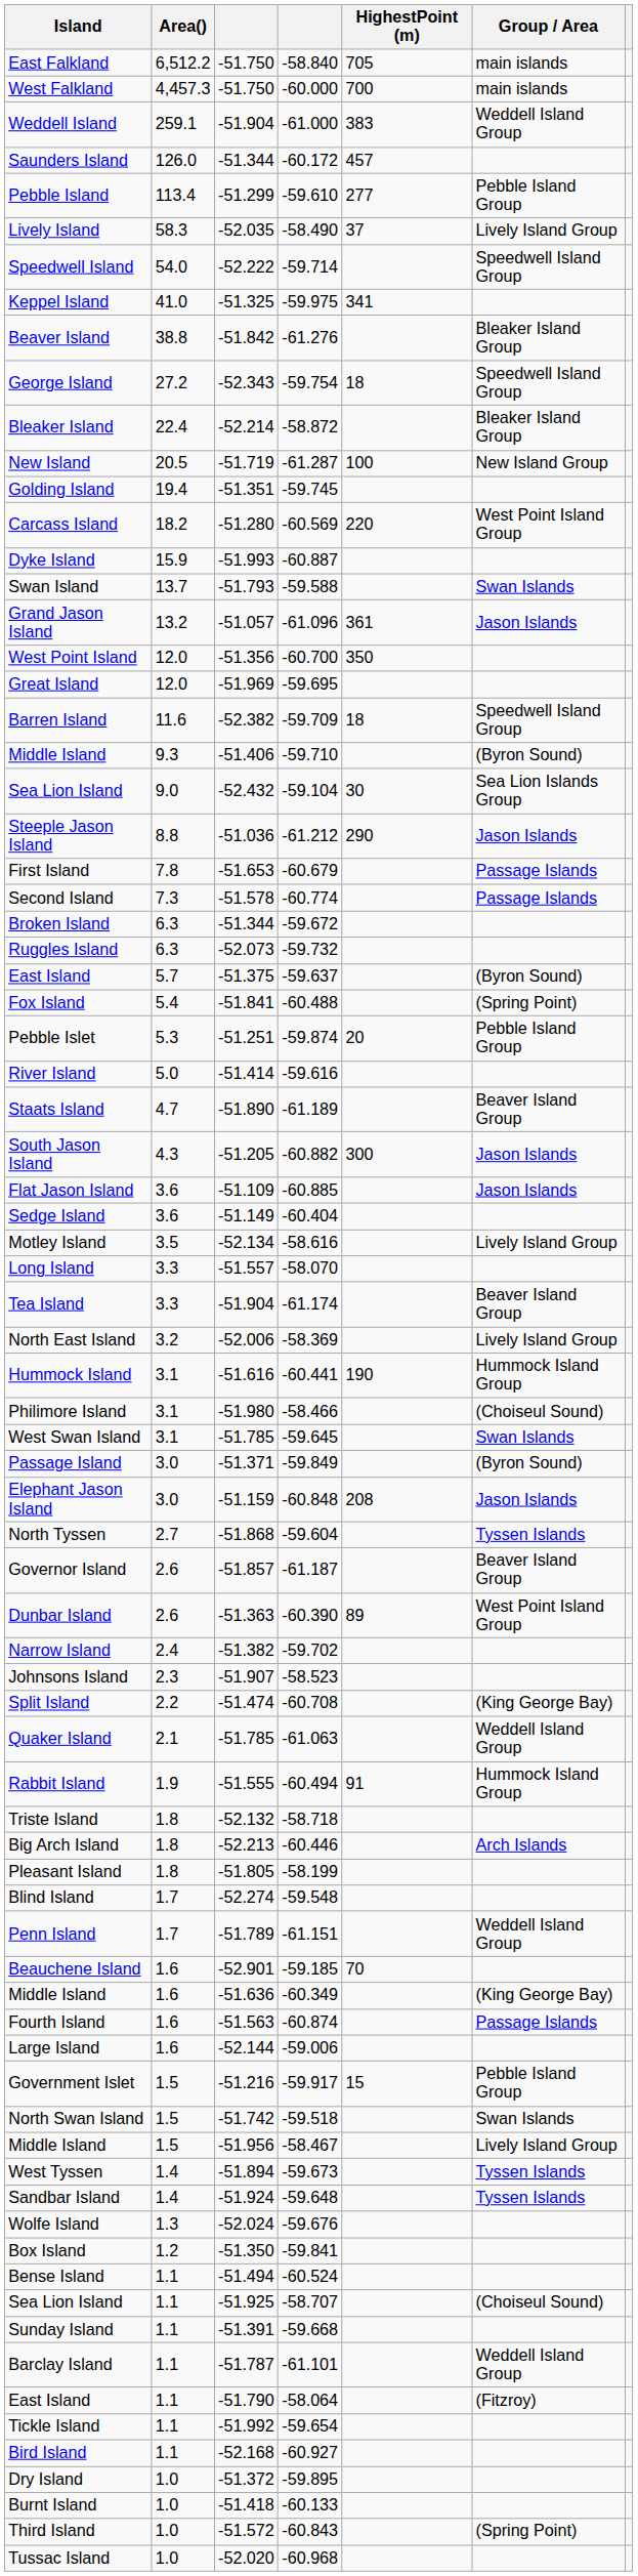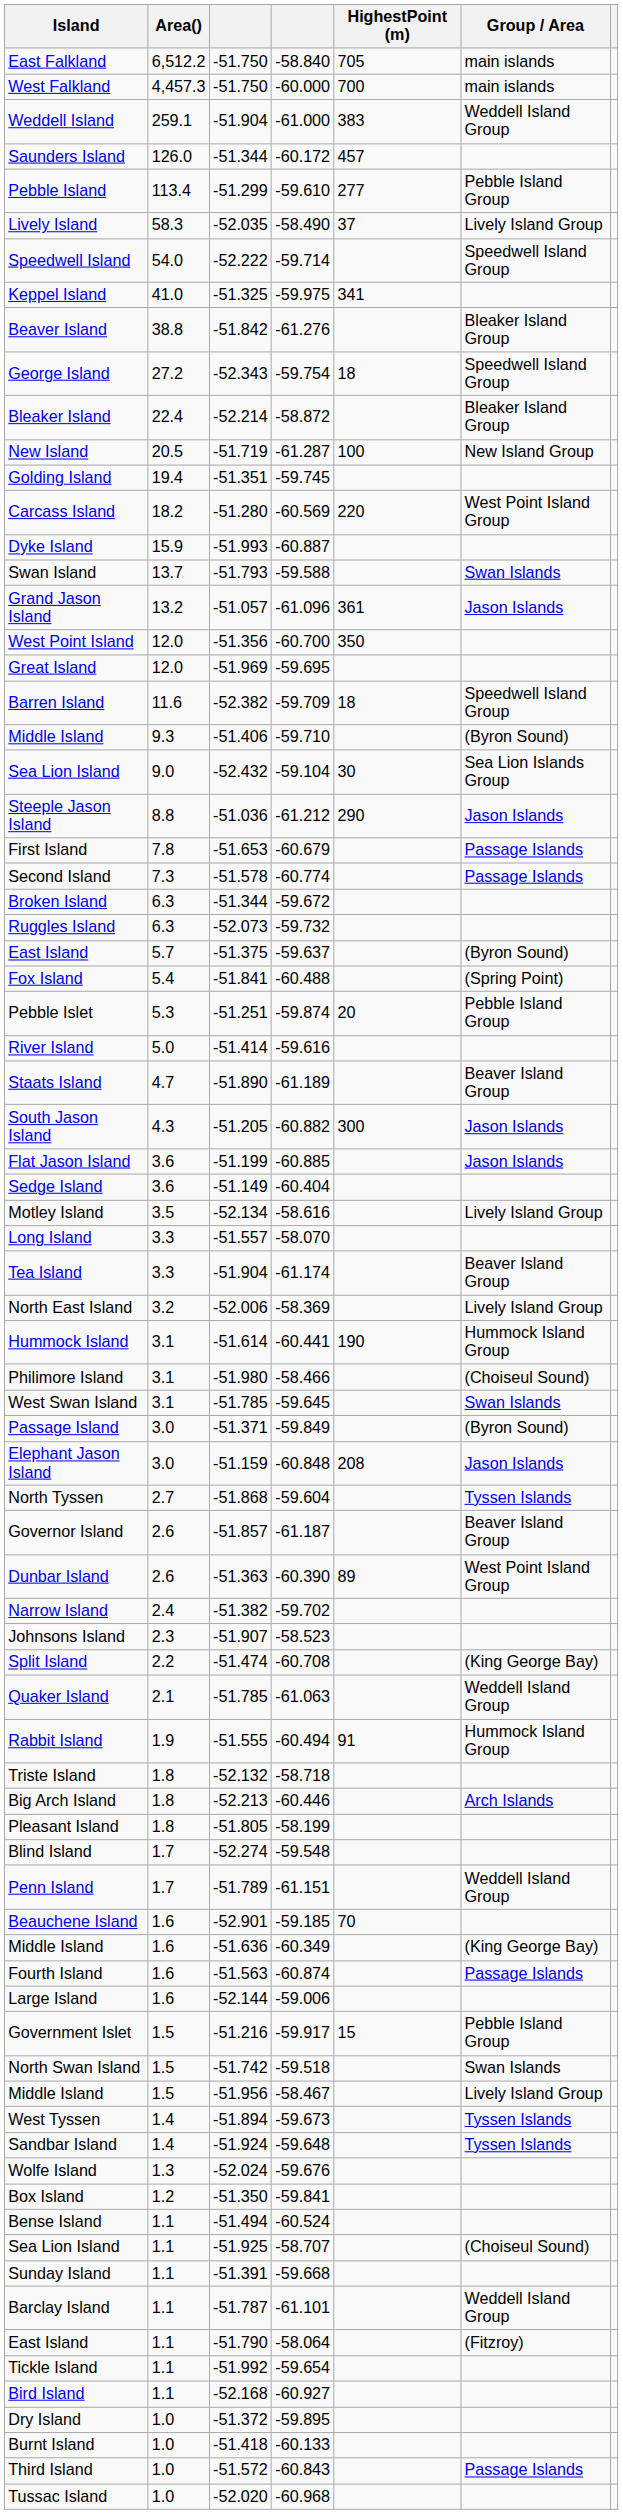 <table class="wikitable sortable sticky-header static-row-numbers sort-under col1left col6left" >
 <tr>
 <th>Island</th>
 <th>Area()</th>
 <th></th>
 <th></th>
 <th>HighestPoint (m)</th>
 <th>Group / Area</th>
 <th></th>
 </tr>
 <tr>
 <td><a href='#'>East Falkland</a></td>
 <td>6,512.2</td>
 <td>-51.750</td>
 <td>-58.840</td>
 <td>705</td>
 <td>main islands</td>
 <td></td>
 </tr>
 <tr>
 <td><a href='#'>West Falkland</a></td>
 <td>4,457.3</td>
 <td>-51.750</td>
 <td>-60.000</td>
 <td>700</td>
 <td>main islands</td>
 <td></td>
 </tr>
 <tr>
 <td><a href='#'>Weddell Island</a></td>
 <td>259.1</td>
 <td>-51.904</td>
 <td>-61.000</td>
 <td>383</td>
 <td>Weddell Island Group</td>
 <td></td>
 </tr>
 <tr>
 <td><a href='#'>Saunders Island</a></td>
 <td>126.0</td>
 <td>-51.344</td>
 <td>-60.172</td>
 <td>457</td>
 <td></td>
 <td></td>
 </tr>
 <tr>
 <td><a href='#'>Pebble Island</a></td>
 <td>113.4</td>
 <td>-51.299</td>
 <td>-59.610</td>
 <td>277</td>
 <td>Pebble Island Group</td>
 <td></td>
 </tr>
 <tr>
 <td><a href='#'>Lively Island</a></td>
 <td>58.3</td>
 <td>-52.035</td>
 <td>-58.490</td>
 <td>37</td>
 <td>Lively Island Group</td>
 <td></td>
 </tr>
 <tr>
 <td><a href='#'>Speedwell Island</a></td>
 <td>54.0</td>
 <td>-52.222</td>
 <td>-59.714</td>
 <td></td>
 <td>Speedwell Island Group</td>
 <td></td>
 </tr>
 <tr>
 <td><a href='#'>Keppel Island</a></td>
 <td>41.0</td>
 <td>-51.325</td>
 <td>-59.975</td>
 <td>341</td>
 <td></td>
 <td></td>
 </tr>
 <tr>
 <td><a href='#'>Beaver Island</a></td>
 <td>38.8</td>
 <td>-51.842</td>
 <td>-61.276</td>
 <td></td>
 <td>Bleaker Island Group</td>
 <td></td>
 </tr>
 <tr>
 <td><a href='#'>George Island</a></td>
 <td>27.2</td>
 <td>-52.343</td>
 <td>-59.754</td>
 <td>18</td>
 <td>Speedwell Island Group</td>
 <td></td>
 </tr>
 <tr>
 <td><a href='#'>Bleaker Island</a></td>
 <td>22.4</td>
 <td>-52.214</td>
 <td>-58.872</td>
 <td></td>
 <td>Bleaker Island Group</td>
 <td></td>
 </tr>
 <tr>
 <td><a href='#'>New Island</a></td>
 <td>20.5</td>
 <td>-51.719</td>
 <td>-61.287</td>
 <td>100</td>
 <td>New Island Group</td>
 <td></td>
 </tr>
 <tr>
 <td><a href='#'>Golding Island</a></td>
 <td>19.4</td>
 <td>-51.351</td>
 <td>-59.745</td>
 <td></td>
 <td></td>
 <td></td>
 </tr>
 <tr>
 <td><a href='#'>Carcass Island</a></td>
 <td>18.2</td>
 <td>-51.280</td>
 <td>-60.569</td>
 <td>220</td>
 <td>West Point Island Group</td>
 <td></td>
 </tr>
 <tr>
 <td><a href='#'>Dyke Island</a></td>
 <td>15.9</td>
 <td>-51.993</td>
 <td>-60.887</td>
 <td></td>
 <td></td>
 <td></td>
 </tr>
 <tr>
 <td>Swan Island</td>
 <td>13.7</td>
 <td>-51.793</td>
 <td>-59.588</td>
 <td></td>
 <td><a href='#'>Swan Islands</a></td>
 <td></td>
 </tr>
 <tr>
 <td><a href='#'>Grand Jason Island</a></td>
 <td>13.2</td>
 <td>-51.057</td>
 <td>-61.096</td>
 <td>361</td>
 <td><a href='#'>Jason Islands</a></td>
 <td></td>
 </tr>
 <tr>
 <td><a href='#'>West Point Island</a></td>
 <td>12.0</td>
 <td>-51.356</td>
 <td>-60.700</td>
 <td>350</td>
 <td></td>
 <td></td>
 </tr>
 <tr>
 <td><a href='#'>Great Island</a></td>
 <td>12.0</td>
 <td>-51.969</td>
 <td>-59.695</td>
 <td></td>
 <td></td>
 <td></td>
 </tr>
 <tr>
 <td><a href='#'>Barren Island</a></td>
 <td>11.6</td>
 <td>-52.382</td>
 <td>-59.709</td>
 <td>18</td>
 <td>Speedwell Island Group</td>
 <td></td>
 </tr>
 <tr>
 <td><a href='#'>Middle Island</a></td>
 <td>9.3</td>
 <td>-51.406</td>
 <td>-59.710</td>
 <td></td>
 <td>(Byron Sound)</td>
 <td></td>
 </tr>
 <tr>
 <td><a href='#'>Sea Lion Island</a></td>
 <td>9.0</td>
 <td>-52.432</td>
 <td>-59.104</td>
 <td>30</td>
 <td>Sea Lion Islands Group</td>
 <td></td>
 </tr>
 <tr>
 <td><a href='#'>Steeple Jason Island</a></td>
 <td>8.8</td>
 <td>-51.036</td>
 <td>-61.212</td>
 <td>290</td>
 <td><a href='#'>Jason Islands</a></td>
 <td></td>
 </tr>
 <tr>
 <td>First Island</td>
 <td>7.8</td>
 <td>-51.653</td>
 <td>-60.679</td>
 <td></td>
 <td><a href='#'>Passage Islands</a></td>
 <td></td>
 </tr>
 <tr>
 <td>Second Island</td>
 <td>7.3</td>
 <td>-51.578</td>
 <td>-60.774</td>
 <td></td>
 <td><a href='#'>Passage Islands</a></td>
 <td></td>
 </tr>
 <tr>
 <td><a href='#'>Broken Island</a></td>
 <td>6.3</td>
 <td>-51.344</td>
 <td>-59.672</td>
 <td></td>
 <td></td>
 <td></td>
 </tr>
 <tr>
 <td><a href='#'>Ruggles Island</a></td>
 <td>6.3</td>
 <td>-52.073</td>
 <td>-59.732</td>
 <td></td>
 <td></td>
 <td></td>
 </tr>
 <tr>
 <td><a href='#'>East Island</a></td>
 <td>5.7</td>
 <td>-51.375</td>
 <td>-59.637</td>
 <td></td>
 <td>(Byron Sound)</td>
 <td></td>
 </tr>
 <tr>
 <td><a href='#'>Fox Island</a></td>
 <td>5.4</td>
 <td>-51.841</td>
 <td>-60.488</td>
 <td></td>
 <td>(Spring Point)</td>
 <td></td>
 </tr>
 <tr>
 <td>Pebble Islet</td>
 <td>5.3</td>
 <td>-51.251</td>
 <td>-59.874</td>
 <td>20</td>
 <td>Pebble Island Group</td>
 <td></td>
 </tr>
 <tr>
 <td><a href='#'>River Island</a></td>
 <td>5.0</td>
 <td>-51.414</td>
 <td>-59.616</td>
 <td></td>
 <td></td>
 <td></td>
 </tr>
 <tr>
 <td><a href='#'>Staats Island</a></td>
 <td>4.7</td>
 <td>-51.890</td>
 <td>-61.189</td>
 <td></td>
 <td>Beaver Island Group</td>
 <td></td>
 </tr>
 <tr>
 <td><a href='#'>South Jason Island</a></td>
 <td>4.3</td>
 <td>-51.205</td>
 <td>-60.882</td>
 <td>300</td>
 <td><a href='#'>Jason Islands</a></td>
 <td></td>
 </tr>
 <tr>
 <td><a href='#'>Flat Jason Island</a></td>
 <td>3.6</td>
-<td>-51.109</td>
+<td>-51.199</td>
 <td>-60.885</td>
 <td></td>
 <td><a href='#'>Jason Islands</a></td>
 <td></td>
 </tr>
 <tr>
 <td><a href='#'>Sedge Island</a></td>
 <td>3.6</td>
 <td>-51.149</td>
 <td>-60.404</td>
 <td></td>
 <td></td>
 <td></td>
 </tr>
 <tr>
 <td>Motley Island</td>
 <td>3.5</td>
 <td>-52.134</td>
 <td>-58.616</td>
 <td></td>
 <td>Lively Island Group</td>
 <td></td>
 </tr>
 <tr>
 <td><a href='#'>Long Island</a></td>
 <td>3.3</td>
 <td>-51.557</td>
 <td>-58.070</td>
 <td></td>
 <td></td>
 <td></td>
 </tr>
 <tr>
 <td><a href='#'>Tea Island</a></td>
 <td>3.3</td>
 <td>-51.904</td>
 <td>-61.174</td>
 <td></td>
 <td>Beaver Island Group</td>
 <td></td>
 </tr>
 <tr>
 <td>North East Island</td>
 <td>3.2</td>
 <td>-52.006</td>
 <td>-58.369</td>
 <td></td>
 <td>Lively Island Group</td>
 <td></td>
 </tr>
 <tr>
 <td><a href='#'>Hummock Island</a></td>
 <td>3.1</td>
-<td>-51.616</td>
+<td>-51.614</td>
 <td>-60.441</td>
 <td>190</td>
 <td>Hummock Island Group</td>
 <td></td>
 </tr>
 <tr>
 <td>Philimore Island</td>
 <td>3.1</td>
 <td>-51.980</td>
 <td>-58.466</td>
 <td></td>
 <td>(Choiseul Sound)</td>
 <td></td>
 </tr>
 <tr>
 <td>West Swan Island</td>
 <td>3.1</td>
 <td>-51.785</td>
 <td>-59.645</td>
 <td></td>
 <td><a href='#'>Swan Islands</a></td>
 <td></td>
 </tr>
 <tr>
 <td><a href='#'>Passage Island</a></td>
 <td>3.0</td>
 <td>-51.371</td>
 <td>-59.849</td>
 <td></td>
 <td>(Byron Sound)</td>
 <td></td>
 </tr>
 <tr>
 <td><a href='#'>Elephant Jason Island</a></td>
 <td>3.0</td>
 <td>-51.159</td>
 <td>-60.848</td>
 <td>208</td>
 <td><a href='#'>Jason Islands</a></td>
 <td></td>
 </tr>
 <tr>
 <td>North Tyssen</td>
 <td>2.7</td>
 <td>-51.868</td>
 <td>-59.604</td>
 <td></td>
 <td><a href='#'>Tyssen Islands</a></td>
 <td></td>
 </tr>
 <tr>
 <td>Governor Island</td>
 <td>2.6</td>
 <td>-51.857</td>
 <td>-61.187</td>
 <td></td>
 <td>Beaver Island Group</td>
 <td></td>
 </tr>
 <tr>
 <td><a href='#'>Dunbar Island</a></td>
 <td>2.6</td>
 <td>-51.363</td>
 <td>-60.390</td>
 <td>89</td>
 <td>West Point Island Group</td>
 <td></td>
 </tr>
 <tr>
 <td><a href='#'>Narrow Island</a></td>
 <td>2.4</td>
 <td>-51.382</td>
 <td>-59.702</td>
 <td></td>
 <td></td>
 <td></td>
 </tr>
 <tr>
 <td>Johnsons Island</td>
 <td>2.3</td>
 <td>-51.907</td>
 <td>-58.523</td>
 <td></td>
 <td></td>
 <td></td>
 </tr>
 <tr>
 <td><a href='#'>Split Island</a></td>
 <td>2.2</td>
 <td>-51.474</td>
 <td>-60.708</td>
 <td></td>
 <td>(King George Bay)</td>
 <td></td>
 </tr>
 <tr>
 <td><a href='#'>Quaker Island</a></td>
 <td>2.1</td>
 <td>-51.785</td>
 <td>-61.063</td>
 <td></td>
 <td>Weddell Island Group</td>
 <td></td>
 </tr>
 <tr>
 <td><a href='#'>Rabbit Island</a></td>
 <td>1.9</td>
 <td>-51.555</td>
 <td>-60.494</td>
 <td>91</td>
 <td>Hummock Island Group</td>
 <td></td>
 </tr>
 <tr>
 <td>Triste Island</td>
 <td>1.8</td>
 <td>-52.132</td>
 <td>-58.718</td>
 <td></td>
 <td></td>
 <td></td>
 </tr>
 <tr>
 <td>Big Arch Island</td>
 <td>1.8</td>
 <td>-52.213</td>
 <td>-60.446</td>
 <td></td>
 <td><a href='#'>Arch Islands</a></td>
 <td></td>
 </tr>
 <tr>
 <td>Pleasant Island</td>
 <td>1.8</td>
 <td>-51.805</td>
 <td>-58.199</td>
 <td></td>
 <td></td>
 <td></td>
 </tr>
 <tr>
 <td>Blind Island</td>
 <td>1.7</td>
 <td>-52.274</td>
 <td>-59.548</td>
 <td></td>
 <td></td>
 <td></td>
 </tr>
 <tr>
 <td><a href='#'>Penn Island</a></td>
 <td>1.7</td>
 <td>-51.789</td>
 <td>-61.151</td>
 <td></td>
 <td>Weddell Island Group</td>
 <td></td>
 </tr>
 <tr>
 <td><a href='#'>Beauchene Island</a></td>
 <td>1.6</td>
 <td>-52.901</td>
 <td>-59.185</td>
 <td>70</td>
 <td></td>
 <td></td>
 </tr>
 <tr>
 <td>Middle Island</td>
 <td>1.6</td>
 <td>-51.636</td>
 <td>-60.349</td>
 <td></td>
 <td>(King George Bay)</td>
 <td></td>
 </tr>
 <tr>
 <td>Fourth Island</td>
 <td>1.6</td>
 <td>-51.563</td>
 <td>-60.874</td>
 <td></td>
 <td><a href='#'>Passage Islands</a></td>
 <td></td>
 </tr>
 <tr>
 <td>Large Island</td>
 <td>1.6</td>
 <td>-52.144</td>
 <td>-59.006</td>
 <td></td>
 <td></td>
 <td></td>
 </tr>
 <tr>
 <td>Government Islet</td>
 <td>1.5</td>
 <td>-51.216</td>
 <td>-59.917</td>
 <td>15</td>
 <td>Pebble Island Group</td>
 <td></td>
 </tr>
 <tr>
 <td>North Swan Island</td>
 <td>1.5</td>
 <td>-51.742</td>
 <td>-59.518</td>
 <td></td>
 <td>Swan Islands</td>
 <td></td>
 </tr>
 <tr>
 <td>Middle Island</td>
 <td>1.5</td>
 <td>-51.956</td>
 <td>-58.467</td>
 <td></td>
 <td>Lively Island Group</td>
 <td></td>
 </tr>
 <tr>
 <td>West Tyssen</td>
 <td>1.4</td>
 <td>-51.894</td>
 <td>-59.673</td>
 <td></td>
 <td><a href='#'>Tyssen Islands</a></td>
 <td></td>
 </tr>
 <tr>
 <td>Sandbar Island</td>
 <td>1.4</td>
 <td>-51.924</td>
 <td>-59.648</td>
 <td></td>
 <td><a href='#'>Tyssen Islands</a></td>
 <td></td>
 </tr>
 <tr>
 <td>Wolfe Island</td>
 <td>1.3</td>
 <td>-52.024</td>
 <td>-59.676</td>
 <td></td>
 <td></td>
 <td></td>
 </tr>
 <tr>
 <td>Box Island</td>
 <td>1.2</td>
 <td>-51.350</td>
 <td>-59.841</td>
 <td></td>
 <td></td>
 <td></td>
 </tr>
 <tr>
 <td>Bense Island</td>
 <td>1.1</td>
 <td>-51.494</td>
 <td>-60.524</td>
 <td></td>
 <td></td>
 <td></td>
 </tr>
 <tr>
 <td>Sea Lion Island</td>
 <td>1.1</td>
 <td>-51.925</td>
 <td>-58.707</td>
 <td></td>
 <td>(Choiseul Sound)</td>
 <td></td>
 </tr>
 <tr>
 <td>Sunday Island</td>
 <td>1.1</td>
 <td>-51.391</td>
 <td>-59.668</td>
 <td></td>
 <td></td>
 <td></td>
 </tr>
 <tr>
 <td>Barclay Island</td>
 <td>1.1</td>
 <td>-51.787</td>
 <td>-61.101</td>
 <td></td>
 <td>Weddell Island Group</td>
 <td></td>
 </tr>
 <tr>
 <td>East Island</td>
 <td>1.1</td>
 <td>-51.790</td>
 <td>-58.064</td>
 <td></td>
 <td>(Fitzroy)</td>
 <td></td>
 </tr>
 <tr>
 <td>Tickle Island</td>
 <td>1.1</td>
 <td>-51.992</td>
 <td>-59.654</td>
 <td></td>
 <td></td>
 <td></td>
 </tr>
 <tr>
 <td><a href='#'>Bird Island</a></td>
 <td>1.1</td>
 <td>-52.168</td>
 <td>-60.927</td>
 <td></td>
 <td></td>
 <td></td>
 </tr>
 <tr>
 <td>Dry Island</td>
 <td>1.0</td>
 <td>-51.372</td>
 <td>-59.895</td>
 <td></td>
 <td></td>
 <td></td>
 </tr>
 <tr>
 <td>Burnt Island</td>
 <td>1.0</td>
 <td>-51.418</td>
 <td>-60.133</td>
 <td></td>
 <td></td>
 <td></td>
 </tr>
 <tr>
 <td>Third Island</td>
 <td>1.0</td>
 <td>-51.572</td>
 <td>-60.843</td>
 <td></td>
-<td>(Spring Point)</td>
+<td><a href='#'>Passage Islands</a></td>
 <td></td>
 </tr>
 <tr>
 <td>Tussac Island</td>
 <td>1.0</td>
 <td>-52.020</td>
 <td>-60.968</td>
 <td></td>
 <td></td>
 <td></td>
 </tr>
 </table>
